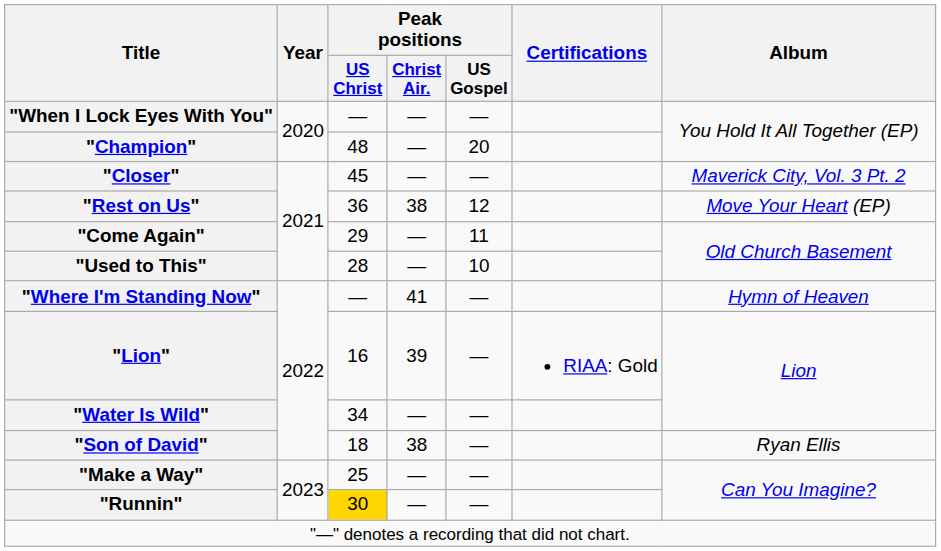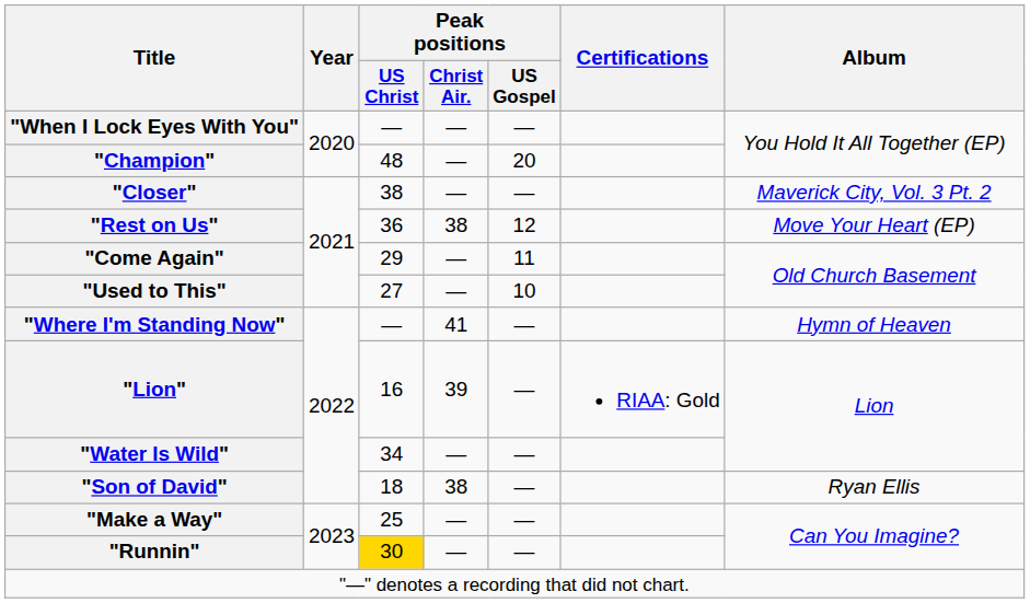 <table class="wikitable plainrowheaders" style="text-align:center;">
 <tr>
 <th scope="col" rowspan="2" style="width:14em;">Title</th>
 <th scope="col" rowspan="2">Year</th>
 <th scope="col" colspan="3">Peak<br>positions</th>
 <th scope="col" rowspan="2"><a href='#'>Certifications</a></th>
 <th scope="col" rowspan="2" style="width:14em;">Album</th>
 </tr>
 <tr>
 <th scope="col" style="width:3em;font-size:90%;"><a href='#'>US<br>Christ</a><br></th>
 <th scope="col" style="width:3em;font-size:90%;"><a href='#'>Christ<br>Air.</a><br></th>
 <th scope="col" style="width:3em;font-size:90%;">US<br>Gospel<br></th>
 </tr>
 <tr>
 <th scope="row">"When I Lock Eyes With You"<br></th>
 <td rowspan="2">2020</td>
 <td>—</td>
 <td>—</td>
 <td>—</td>
 <td></td>
 <td rowspan="2"><em>You Hold It All Together (EP)</em></td>
 </tr>
 <tr>
 <th scope="row">"<a href='#'>Champion</a>"<br></th>
 <td>48</td>
 <td>—</td>
 <td>20</td>
 <td></td>
 </tr>
 <tr>
 <th scope="row">"<a href='#'>Closer</a>" <br></th>
 <td rowspan="4">2021</td>
-<td>45</td>
+<td>38</td>
 <td>—</td>
 <td>—</td>
 <td></td>
 <td><em><a href='#'>Maverick City, Vol. 3 Pt. 2</a></em></td>
 </tr>
 <tr>
 <th scope="row">"<a href='#'>Rest on Us</a>"<br></th>
 <td>36</td>
 <td>38</td>
 <td>12</td>
 <td></td>
 <td><em><a href='#'>Move Your Heart</a> (EP)</em></td>
 </tr>
 <tr>
 <th scope="row">"Come Again" <br></th>
 <td>29</td>
 <td>—</td>
 <td>11</td>
 <td></td>
 <td rowspan="2"><em><a href='#'>Old Church Basement</a></em></td>
 </tr>
 <tr>
 <th scope="row">"Used to This" <br></th>
-<td>28</td>
+<td>27</td>
 <td>—</td>
 <td>10</td>
 <td></td>
 </tr>
 <tr>
 <th scope="row">"<a href='#'>Where I'm Standing Now</a>" <br></th>
 <td rowspan="4">2022</td>
 <td>—</td>
 <td>41</td>
 <td>—</td>
 <td></td>
 <td><em><a href='#'>Hymn of Heaven</a></em></td>
 </tr>
 <tr>
 <th scope="row">"<a href='#'>Lion</a>" <br></th>
 <td>16</td>
 <td>39</td>
 <td>—</td>
 <td><br><ul><li><a href='#'>RIAA</a>: Gold</li></ul></td>
 <td rowspan="2"><em><a href='#'>Lion</a></em></td>
 </tr>
 <tr>
 <th scope="row">"<a href='#'>Water Is Wild</a>" <br></th>
 <td>34</td>
 <td>—</td>
 <td>—</td>
 <td></td>
 </tr>
 <tr>
 <th scope="row">"<a href='#'>Son of David</a>"<br></th>
 <td>18</td>
 <td>38</td>
 <td>—</td>
 <td></td>
 <td><em>Ryan Ellis</em></td>
 </tr>
 <tr>
 <th scope="row">"Make a Way" <br></th>
 <td rowspan="2">2023</td>
 <td>25</td>
 <td>—</td>
 <td>—</td>
 <td></td>
 <td rowspan="2"><em><a href='#'>Can You Imagine?</a></em></td>
 </tr>
 <tr>
 <th scope="row">"Runnin" <br></th>
 <td style="background: gold;">30</td>
 <td>—</td>
 <td>—</td>
 <td></td>
 </tr>
 <tr>
 <td colspan="7" style="font-size:90%">"—" denotes a recording that did not chart.</td>
 </tr>
 </table>
